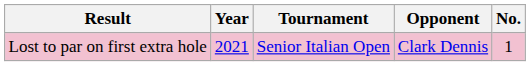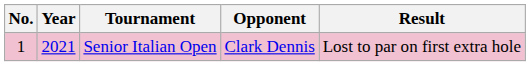 <table class="wikitable" style="font-size:95%;">
 <tr>
-<th>Result</th>
+<th>No.</th>
 <th>Year</th>
 <th>Tournament</th>
 <th>Opponent</th>
-<th>No.</th>
+<th>Result</th>
 </tr>
 <tr style="background:#F2C1D1;">
-<td>Lost to par on first extra hole</td>
+<td align=center>1</td>
 <td><a href='#'>2021</a></td>
 <td><a href='#'>Senior Italian Open</a></td>
 <td> <a href='#'>Clark Dennis</a></td>
-<td align=center>1</td>
+<td>Lost to par on first extra hole</td>
 </tr>
 </table>
